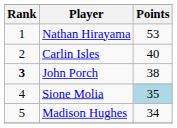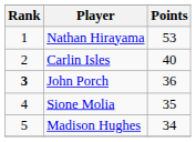 <table class="wikitable sortable">
 <tr>
 </tr>
 <tr>
 <th>Rank</th>
 <th>Player</th>
 <th>Points</th>
 </tr>
 <tr>
 <td align=center>1</td>
 <td> <a href='#'>Nathan Hirayama</a></td>
 <td align=center>53</td>
 </tr>
 <tr>
 <td align=center>2</td>
 <td> <a href='#'>Carlin Isles</a></td>
 <td align=center>40</td>
 </tr>
 <tr>
 <td align=center><strong>3</strong></td>
 <td> <a href='#'>John Porch</a></td>
-<td align=center>38</td>
+<td align=center>36</td>
 </tr>
 <tr>
 <td align=center>4</td>
 <td> <a href='#'>Sione Molia</a></td>
-<td align=center style="background: lightblue;">35</td>
+<td align=center>35</td>
 </tr>
 <tr>
 <td align=center>5</td>
 <td> <a href='#'>Madison Hughes</a></td>
 <td align=center>34</td>
 </tr>
 <tr>
 </tr>
 </table>
